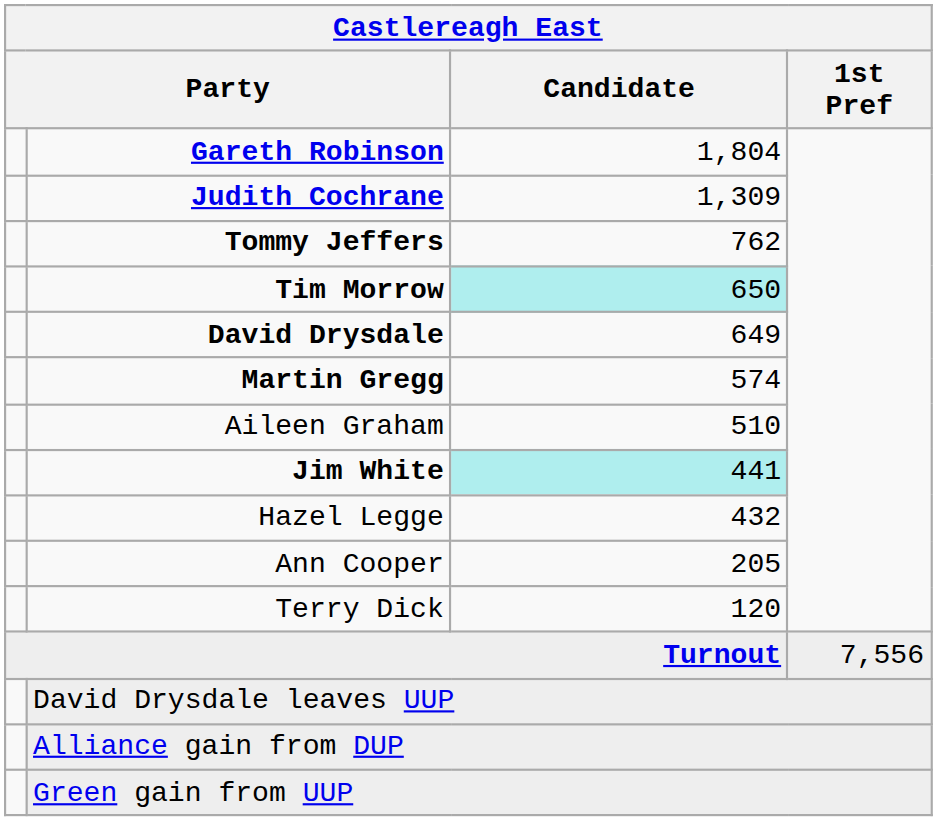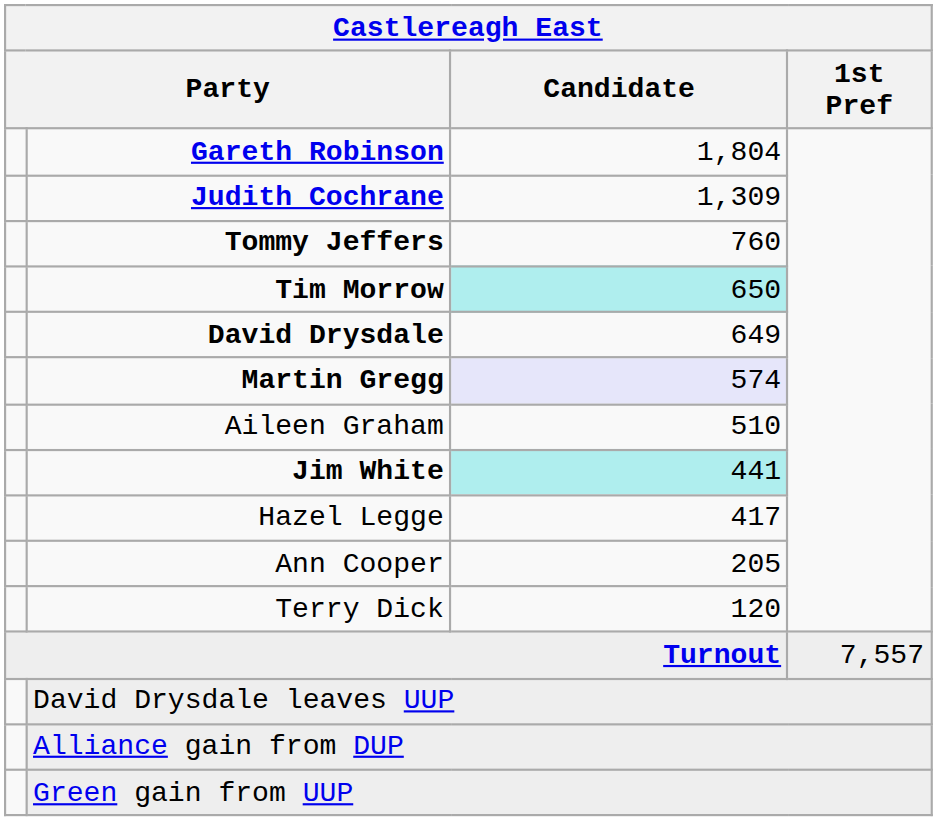 <table class="wikitable">
 <tr>
 <th colspan="4" align="center"><a href='#'>Castlereagh East</a></th>
 </tr>
 <tr>
 <th colspan="2" align="center" width=200>Party</th>
 <th width=150>Candidate</th>
 <th width=60>1st Pref</th>
 </tr>
 <tr>
 <td></td>
 <td align="right"><strong><a href='#'>Gareth Robinson</a></strong></td>
 <td align="right">1,804</td>
 </tr>
 <tr>
 <td></td>
 <td align="right"><strong><a href='#'>Judith Cochrane</a></strong></td>
 <td align="right">1,309</td>
 </tr>
 <tr>
 <td></td>
 <td align="right"><strong>Tommy Jeffers</strong></td>
-<td align="right">762</td>
+<td align="right">760</td>
 </tr>
 <tr>
 <td></td>
 <td align="right"><strong>Tim Morrow</strong></td>
 <td align="right" style="background: paleturquoise;">650</td>
 </tr>
 <tr>
 <td></td>
 <td align="right"><strong>David Drysdale</strong></td>
 <td align="right">649</td>
 </tr>
 <tr>
 <td></td>
 <td align="right"><strong>Martin Gregg</strong></td>
-<td align="right">574</td>
+<td align="right" style="background: lavender;">574</td>
 </tr>
 <tr>
 <td></td>
 <td align="right">Aileen Graham</td>
 <td align="right">510</td>
 </tr>
 <tr>
 <td></td>
 <td align="right"><strong>Jim White</strong></td>
 <td align="right" style="background: paleturquoise;">441</td>
 </tr>
 <tr>
 <td></td>
 <td align="right">Hazel Legge</td>
-<td align="right">432</td>
+<td align="right">417</td>
 </tr>
 <tr>
 <td></td>
 <td align="right">Ann Cooper</td>
 <td align="right">205</td>
 </tr>
 <tr>
 <td></td>
 <td align="right">Terry Dick</td>
 <td align="right">120</td>
 </tr>
 <tr bgcolor="EEEEEE">
 <td colspan=3 align="right"><strong><a href='#'>Turnout</a></strong></td>
-<td align="right">7,556</td>
+<td align="right">7,557</td>
 </tr>
 <tr>
 <td bgcolor=></td>
 <td colspan=3 bgcolor="EEEEEE">David Drysdale leaves <a href='#'>UUP</a></td>
 </tr>
 <tr>
 <td bgcolor=></td>
 <td colspan=3 bgcolor="EEEEEE"><a href='#'>Alliance</a> gain from <a href='#'>DUP</a></td>
 </tr>
 <tr>
 <td bgcolor=></td>
 <td colspan=3 bgcolor="EEEEEE"><a href='#'>Green</a> gain from <a href='#'>UUP</a></td>
 </tr>
 </table>
